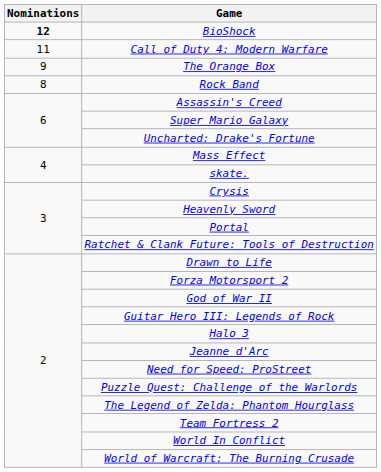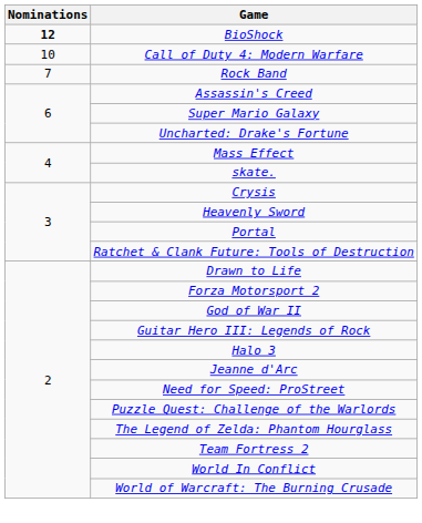 <table class="wikitable floatleft" rowspan="2" style="text-align:center;" background: #f6e39c;>
 <tr>
 <th scope="col">Nominations</th>
 <th scope="col">Game</th>
 </tr>
 <tr>
 <td><strong>12</strong></td>
 <td><em><a href='#'>BioShock</a></em></td>
 </tr>
 <tr>
-<td>11</td>
+<td>10</td>
 <td><em><a href='#'>Call of Duty 4: Modern Warfare</a></em></td>
 </tr>
 <tr>
-<td>9</td>
-<td><em><a href='#'>The Orange Box</a></em></td>
-</tr>
-<tr>
-<td>8</td>
+<td>7</td>
 <td><em><a href='#'>Rock Band</a></em></td>
 </tr>
 <tr>
 <td rowspan=3>6</td>
 <td><em><a href='#'>Assassin's Creed</a></em></td>
 </tr>
 <tr>
 <td><em><a href='#'>Super Mario Galaxy</a></em></td>
 </tr>
 <tr>
 <td><em><a href='#'>Uncharted: Drake's Fortune</a></em></td>
 </tr>
 <tr>
 <td rowspan=2>4</td>
 <td><em><a href='#'>Mass Effect</a></em></td>
 </tr>
 <tr>
 <td><em><a href='#'>skate.</a></em></td>
 </tr>
 <tr>
 <td rowspan=4>3</td>
 <td><em><a href='#'>Crysis</a></em></td>
 </tr>
 <tr>
 <td><em><a href='#'>Heavenly Sword</a></em></td>
 </tr>
 <tr>
 <td><em><a href='#'>Portal</a></em></td>
 </tr>
 <tr>
 <td><em><a href='#'>Ratchet & Clank Future: Tools of Destruction</a></em></td>
 </tr>
 <tr>
 <td rowspan=12>2</td>
 <td><em><a href='#'>Drawn to Life</a></em></td>
 </tr>
 <tr>
 <td><em><a href='#'>Forza Motorsport 2</a></em></td>
 </tr>
 <tr>
 <td><em><a href='#'>God of War II</a></em></td>
 </tr>
 <tr>
 <td><em><a href='#'>Guitar Hero III: Legends of Rock</a></em></td>
 </tr>
 <tr>
 <td><em><a href='#'>Halo 3</a></em></td>
 </tr>
 <tr>
 <td><em><a href='#'>Jeanne d'Arc</a></em></td>
 </tr>
 <tr>
 <td><em><a href='#'>Need for Speed: ProStreet</a></em></td>
 </tr>
 <tr>
 <td><em><a href='#'>Puzzle Quest: Challenge of the Warlords</a></em></td>
 </tr>
 <tr>
 <td><em><a href='#'>The Legend of Zelda: Phantom Hourglass</a></em></td>
 </tr>
 <tr>
 <td><em><a href='#'>Team Fortress 2</a></em></td>
 </tr>
 <tr>
 <td><em><a href='#'>World In Conflict</a></em></td>
 </tr>
 <tr>
 <td><em><a href='#'>World of Warcraft: The Burning Crusade</a></em></td>
 </tr>
 </table>
